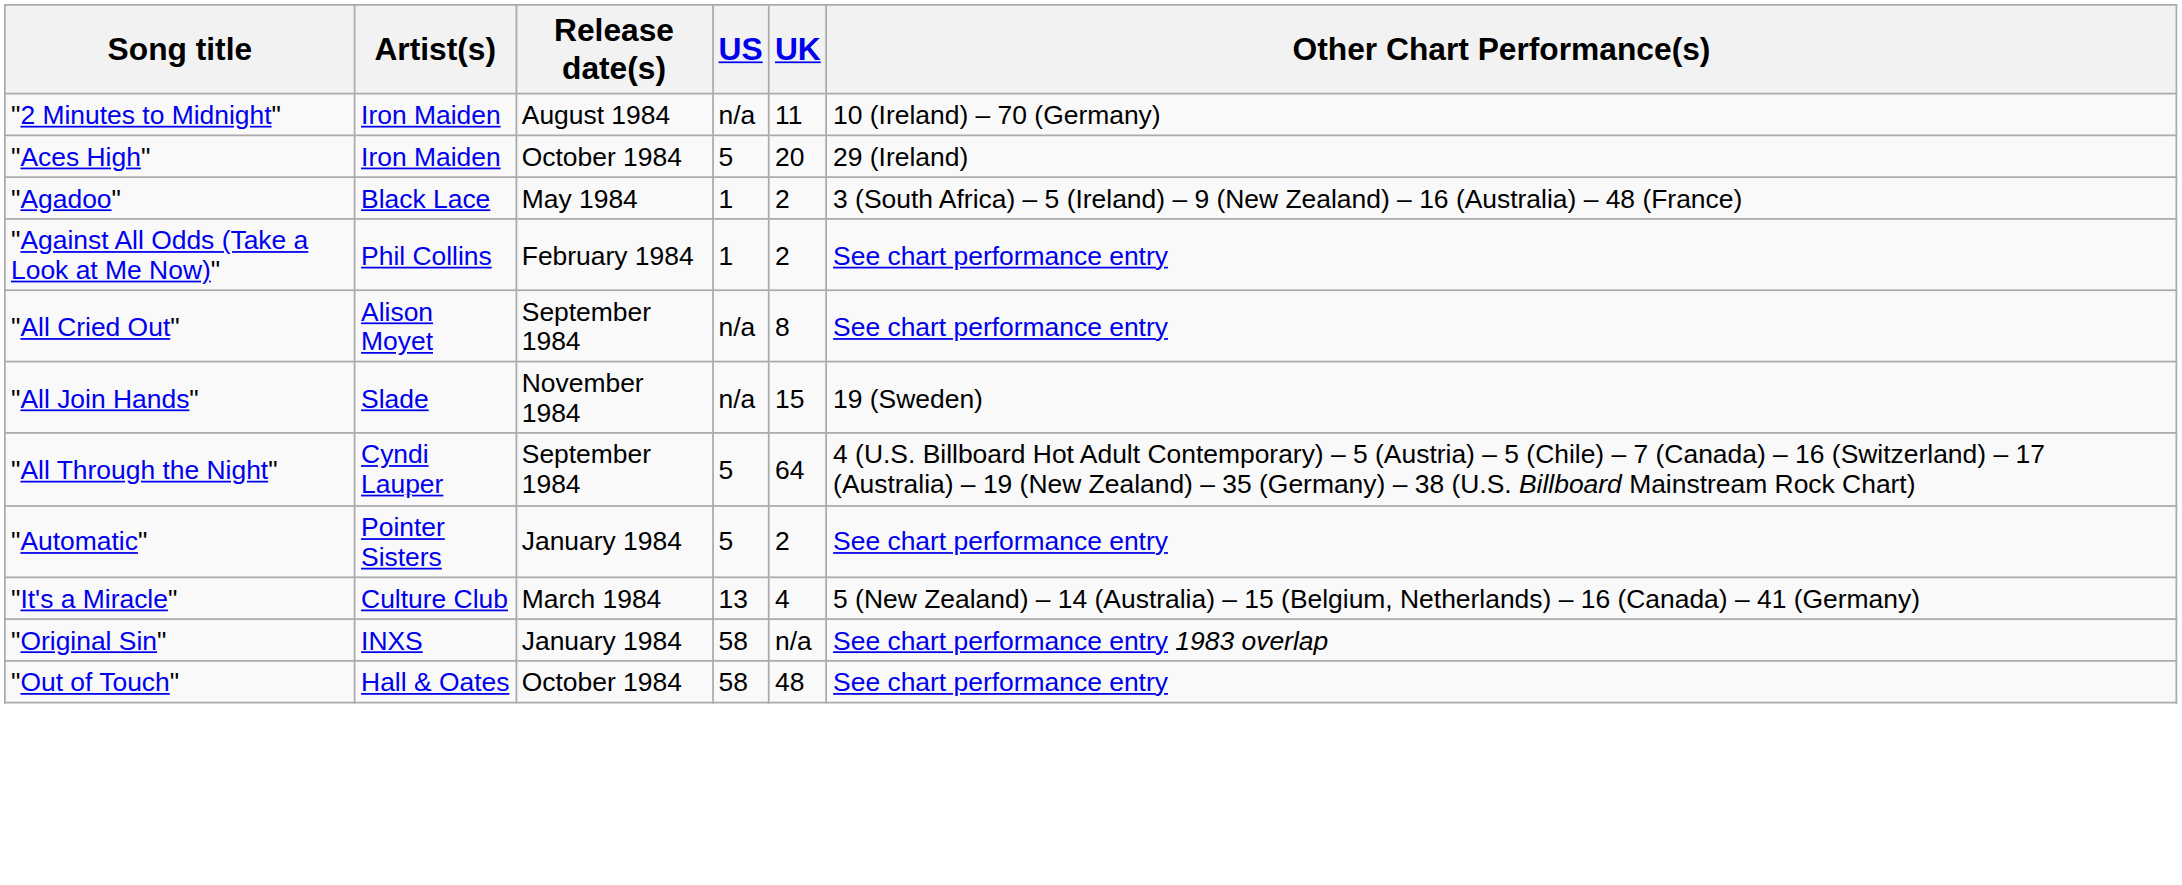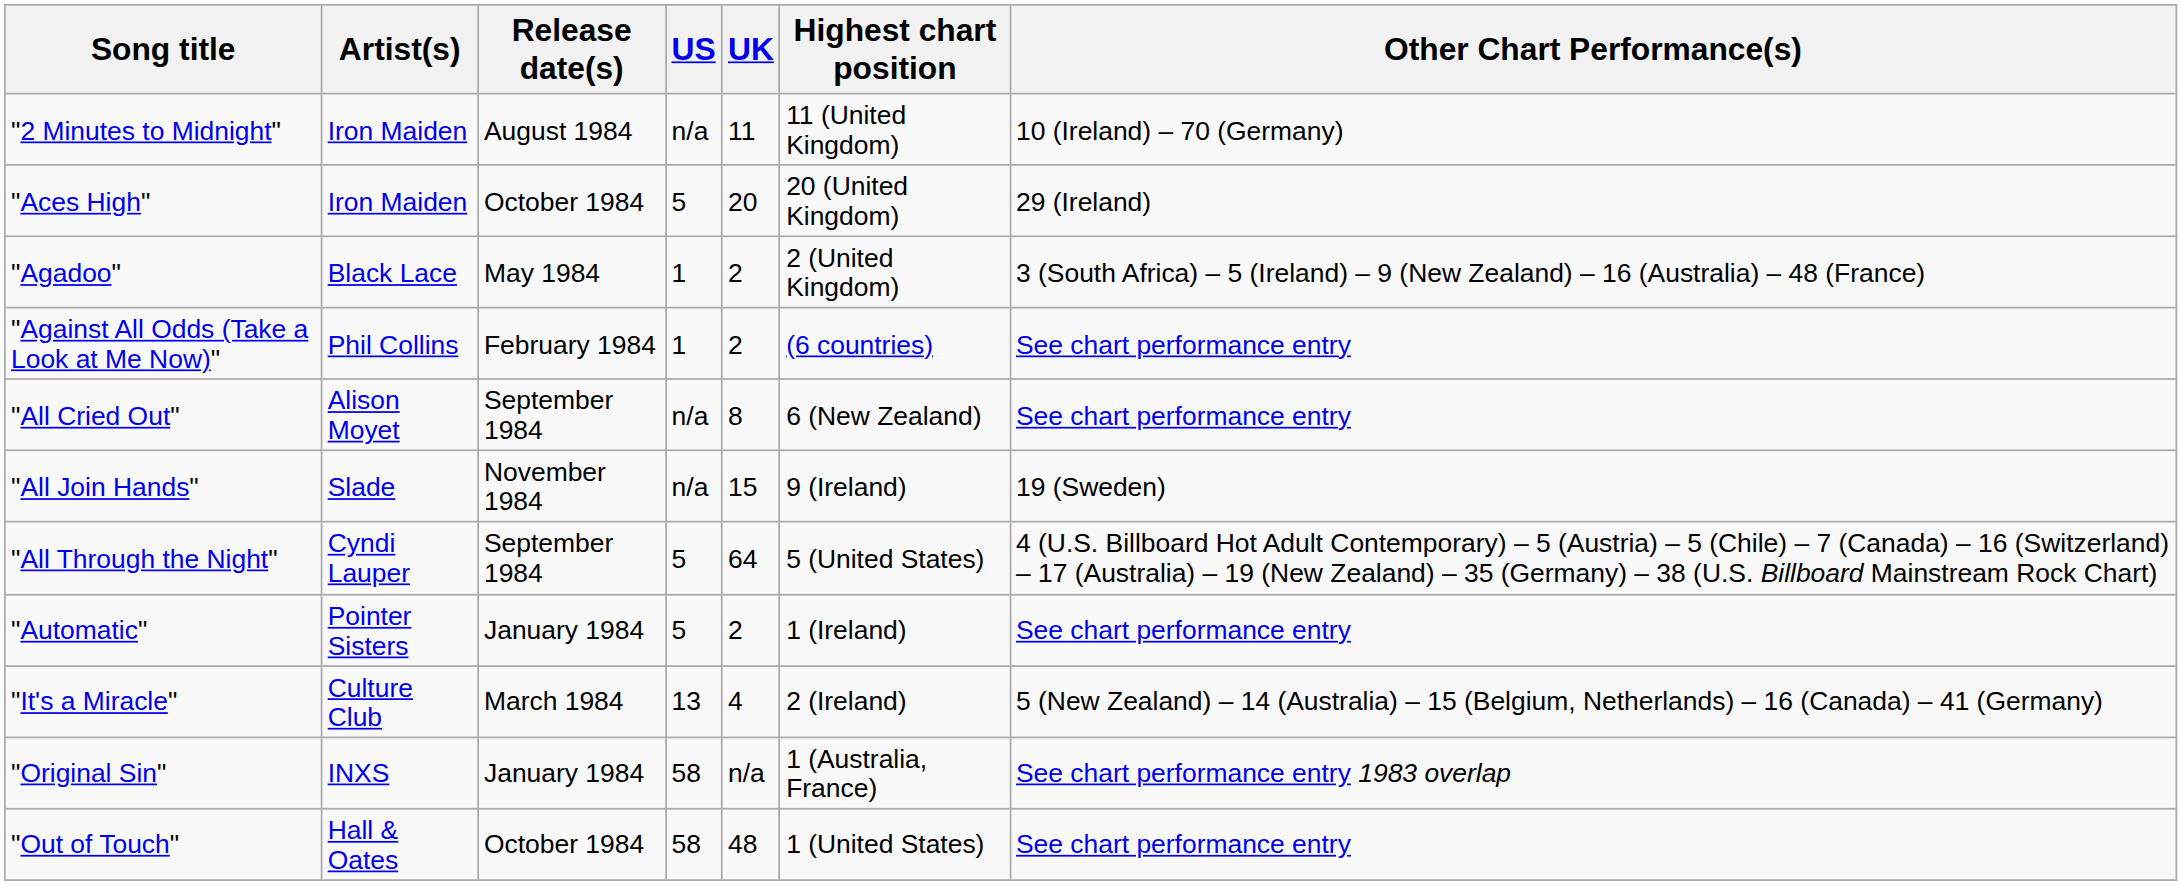 <table class="wikitable sortable" style="font-size:95%;">
 <tr>
 <th><big>Song title</big></th>
 <th><big>Artist(s)</big></th>
 <th><big>Release date(s)</big></th>
 <th><big><a href='#'>US</a></big></th>
 <th><big><a href='#'>UK</a></big></th>
+<th><big>Highest chart position</big></th>
 <th><big>Other Chart Performance(s)</big></th>
 </tr>
 <tr>
 <td>"<a href='#'>2 Minutes to Midnight</a>"</td>
 <td><a href='#'>Iron Maiden</a></td>
 <td>August 1984</td>
 <td>n/a</td>
 <td>11</td>
+<td>11 (United Kingdom)</td>
 <td>10 (Ireland) – 70 (Germany)</td>
 </tr>
 <tr>
 <td>"<a href='#'>Aces High</a>"</td>
 <td><a href='#'>Iron Maiden</a></td>
 <td>October 1984</td>
 <td>5</td>
 <td>20</td>
+<td>20 (United Kingdom)</td>
 <td>29 (Ireland)</td>
 </tr>
 <tr>
 <td>"<a href='#'>Agadoo</a>"</td>
 <td><a href='#'>Black Lace</a></td>
 <td>May 1984</td>
 <td>1</td>
 <td>2</td>
+<td>2 (United Kingdom)</td>
 <td>3 (South Africa) – 5 (Ireland) – 9 (New Zealand) – 16 (Australia) – 48 (France)</td>
 </tr>
 <tr>
 <td>"<a href='#'>Against All Odds (Take a Look at Me Now)</a>"</td>
 <td><a href='#'>Phil Collins</a></td>
 <td>February 1984</td>
 <td>1</td>
 <td>2</td>
+<td><a href='#'>(6 countries)</a></td>
 <td><a href='#'>See chart performance entry</a></td>
 </tr>
 <tr>
 <td>"<a href='#'>All Cried Out</a>"</td>
 <td><a href='#'>Alison Moyet</a></td>
 <td>September 1984</td>
 <td>n/a</td>
 <td>8</td>
+<td>6 (New Zealand)</td>
 <td><a href='#'>See chart performance entry</a></td>
 </tr>
 <tr>
 <td>"<a href='#'>All Join Hands</a>"</td>
 <td><a href='#'>Slade</a></td>
 <td>November 1984</td>
 <td>n/a</td>
 <td>15</td>
+<td>9 (Ireland)</td>
 <td>19 (Sweden)</td>
 </tr>
 <tr>
 <td>"<a href='#'>All Through the Night</a>"</td>
 <td><a href='#'>Cyndi Lauper</a></td>
 <td>September 1984</td>
 <td>5</td>
 <td>64</td>
+<td>5 (United States)</td>
 <td>4 (U.S. Billboard Hot Adult Contemporary) – 5 (Austria) – 5 (Chile) – 7 (Canada) – 16 (Switzerland) – 17 (Australia) – 19 (New Zealand) – 35 (Germany) – 38 (U.S. <em>Billboard</em> Mainstream Rock Chart)</td>
 </tr>
 <tr>
 <td>"<a href='#'>Automatic</a>"</td>
 <td><a href='#'>Pointer Sisters</a></td>
 <td>January 1984</td>
 <td>5</td>
 <td>2</td>
+<td>1 (Ireland)</td>
 <td><a href='#'>See chart performance entry</a></td>
 </tr>
 <tr>
 <td>"<a href='#'>It's a Miracle</a>"</td>
 <td><a href='#'>Culture Club</a></td>
 <td>March 1984</td>
 <td>13</td>
 <td>4</td>
+<td>2 (Ireland)</td>
 <td>5 (New Zealand) – 14 (Australia) – 15 (Belgium, Netherlands) – 16 (Canada) – 41 (Germany)</td>
 </tr>
 <tr>
 <td>"<a href='#'>Original Sin</a>"</td>
 <td><a href='#'>INXS</a></td>
 <td>January 1984</td>
 <td>58</td>
 <td>n/a</td>
+<td>1 (Australia, France)</td>
 <td><a href='#'>See chart performance entry</a> <em>1983 overlap</em></td>
 </tr>
 <tr>
 <td>"<a href='#'>Out of Touch</a>"</td>
 <td><a href='#'>Hall & Oates</a></td>
 <td>October 1984</td>
 <td>58</td>
 <td>48</td>
+<td>1 (United States)</td>
 <td><a href='#'>See chart performance entry</a></td>
 </tr>
 </table>
